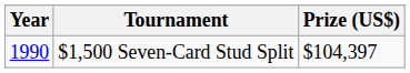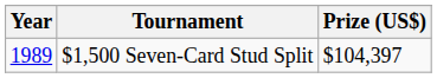 <table class="wikitable" border="1">
 <tr>
 </tr>
 <tr>
 <th>Year</th>
 <th>Tournament</th>
 <th>Prize (US$)</th>
 </tr>
 <tr>
-<td><a href='#'>1990</a></td>
+<td><a href='#'>1989</a></td>
 <td>$1,500 Seven-Card Stud Split</td>
 <td>$104,397</td>
 </tr>
 </table>
